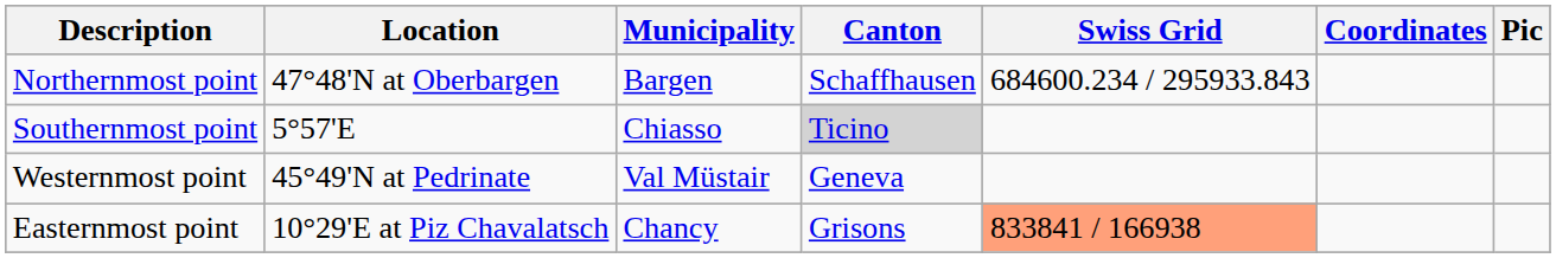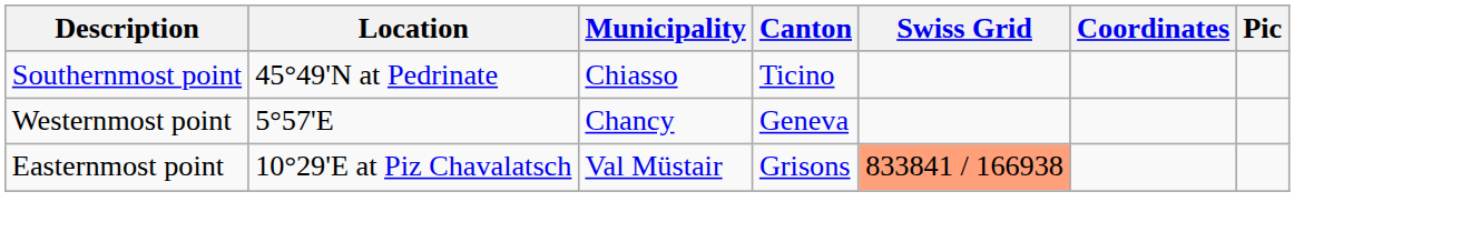 <table class="wikitable sortable">
 <tr>
 <th>Description</th>
 <th>Location</th>
 <th><a href='#'>Municipality</a></th>
 <th><a href='#'>Canton</a></th>
 <th><a href='#'>Swiss Grid</a></th>
 <th><a href='#'>Coordinates</a></th>
 <th>Pic</th>
 </tr>
 <tr>
-<td><a href='#'>Northernmost point</a></td>
-<td>47°48'N at <a href='#'>Oberbargen</a></td>
-<td><a href='#'>Bargen</a></td>
-<td><a href='#'>Schaffhausen</a></td>
-<td>684600.234 / 295933.843 </td>
-<td> </td>
-<td></td>
-</tr>
-<tr>
 <td><a href='#'>Southernmost point</a></td>
-<td>5°57'E</td>
+<td>45°49'N at <a href='#'>Pedrinate</a></td>
 <td><a href='#'>Chiasso</a></td>
-<td style="background: lightgrey;"><a href='#'>Ticino</a></td>
+<td><a href='#'>Ticino</a></td>
 <td></td>
 <td> </td>
 <td></td>
 </tr>
 <tr>
 <td>Westernmost point</td>
-<td>45°49'N at <a href='#'>Pedrinate</a></td>
-<td><a href='#'>Val Müstair</a></td>
+<td>5°57'E</td>
+<td><a href='#'>Chancy</a></td>
 <td><a href='#'>Geneva</a></td>
 <td></td>
 <td> </td>
 <td></td>
 </tr>
 <tr>
 <td>Easternmost point</td>
 <td>10°29'E at <a href='#'>Piz Chavalatsch</a></td>
-<td><a href='#'>Chancy</a></td>
+<td><a href='#'>Val Müstair</a></td>
 <td><a href='#'>Grisons</a></td>
 <td style="background: lightsalmon;">833841 / 166938 </td>
 <td></td>
 <td></td>
 </tr>
 </table>
